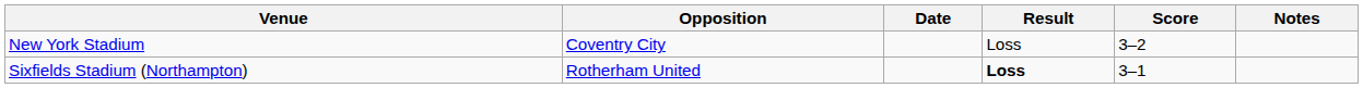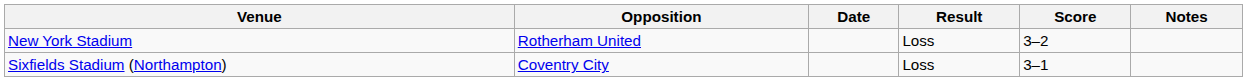 <table width=98% class="wikitable sortable" style="text-align:center; font-size:95%; text-align:left">
 <tr>
 <th>Venue</th>
 <th>Opposition</th>
 <th>Date</th>
 <th>Result</th>
 <th>Score</th>
 <th>Notes</th>
 </tr>
 <tr>
 <td><a href='#'>New York Stadium</a></td>
-<td><a href='#'>Coventry City</a></td>
+<td><a href='#'>Rotherham United</a></td>
 <td></td>
 <td>Loss</td>
 <td>3–2</td>
 </tr>
 <tr>
 <td><a href='#'>Sixfields Stadium</a> (<a href='#'>Northampton</a>)</td>
-<td><a href='#'>Rotherham United</a></td>
+<td><a href='#'>Coventry City</a></td>
 <td></td>
-<td><strong>Loss</strong></td>
+<td>Loss</td>
 <td>3–1</td>
 <td></td>
 </tr>
 </table>
